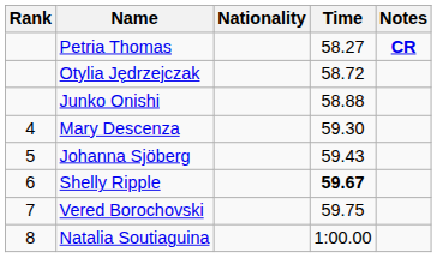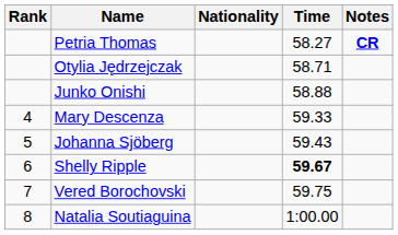 <table class="wikitable sortable" style="text-align:center">
 <tr>
 <th>Rank</th>
 <th>Name</th>
 <th>Nationality</th>
 <th>Time</th>
 <th>Notes</th>
 </tr>
 <tr>
 <td></td>
 <td align=left><a href='#'>Petria Thomas</a></td>
 <td align=left></td>
 <td>58.27</td>
 <td><strong><a href='#'>CR</a></strong></td>
 </tr>
 <tr>
 <td></td>
 <td align=left><a href='#'>Otylia Jędrzejczak</a></td>
 <td align=left></td>
-<td>58.72</td>
+<td>58.71</td>
 <td></td>
 </tr>
 <tr>
 <td></td>
 <td align=left><a href='#'>Junko Onishi</a></td>
 <td align=left></td>
 <td>58.88</td>
 <td></td>
 </tr>
 <tr>
 <td>4</td>
 <td align=left><a href='#'>Mary Descenza</a></td>
 <td align=left></td>
-<td>59.30</td>
+<td>59.33</td>
 <td></td>
 </tr>
 <tr>
 <td>5</td>
 <td align=left><a href='#'>Johanna Sjöberg</a></td>
 <td align=left></td>
 <td>59.43</td>
 <td></td>
 </tr>
 <tr>
 <td>6</td>
 <td align=left><a href='#'>Shelly Ripple</a></td>
 <td align=left></td>
 <td><strong>59.67</strong></td>
 <td></td>
 </tr>
 <tr>
 <td>7</td>
 <td align=left><a href='#'>Vered Borochovski</a></td>
 <td align=left></td>
 <td>59.75</td>
 <td></td>
 </tr>
 <tr>
 <td>8</td>
 <td align=left><a href='#'>Natalia Soutiaguina</a></td>
 <td align=left></td>
 <td>1:00.00</td>
 <td></td>
 </tr>
 </table>
